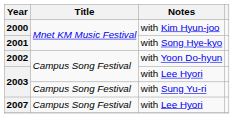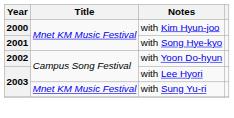 <table class="wikitable plainrowheaders sortable">
 <tr>
 <th scope="col">Year</th>
 <th scope="col">Title</th>
 <th scope="col" class="unsortable">Notes</th>
 <th scope="col" class="unsortable"></th>
 </tr>
 <tr>
 <th scope="row">2000</th>
 <td rowspan=2><em><a href='#'>Mnet KM Music Festival</a></em></td>
 <td>with <a href='#'>Kim Hyun-joo</a></td>
 <td style="text-align:center"></td>
 </tr>
 <tr>
 <th scope="row">2001</th>
 <td>with <a href='#'>Song Hye-kyo</a></td>
 <td style="text-align:center"></td>
 </tr>
 <tr>
 <th scope="row">2002</th>
 <td rowspan=2><em>Campus Song Festival</em></td>
 <td>with <a href='#'>Yoon Do-hyun</a></td>
 <td></td>
 </tr>
 <tr>
 <th scope="row" rowspan=2>2003</th>
 <td>with <a href='#'>Lee Hyori</a></td>
 <td style="text-align:center"></td>
 </tr>
 <tr>
-<td><em>Campus Song Festival</em></td>
+<td><em><a href='#'>Mnet KM Music Festival</a></em></td>
 <td>with <a href='#'>Sung Yu-ri</a></td>
 <td></td>
 </tr>
 <tr>
-<th scope="row">2007</th>
-<td><em>Campus Song Festival</em></td>
-<td>with <a href='#'>Lee Hyori</a></td>
-<td style="text-align:center"></td>
-</tr>
-<tr>
 </tr>
 </table>
